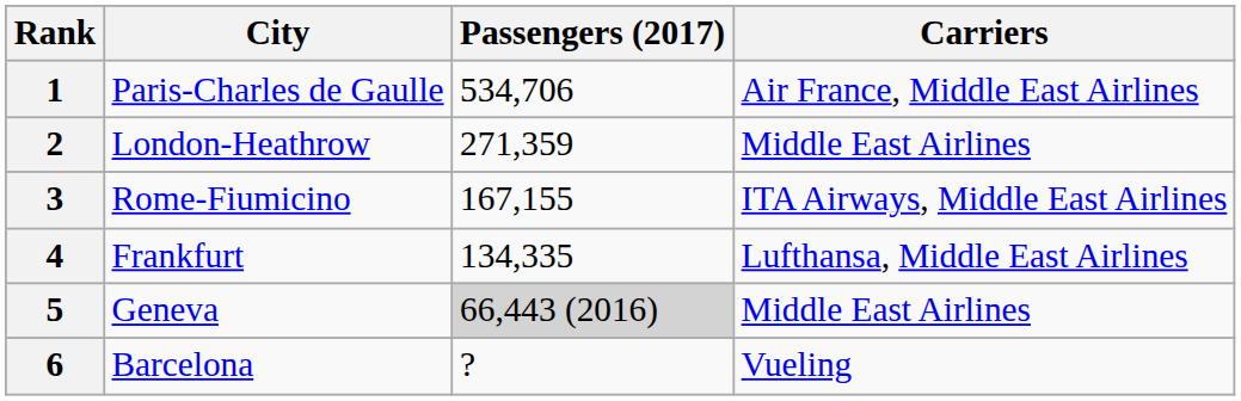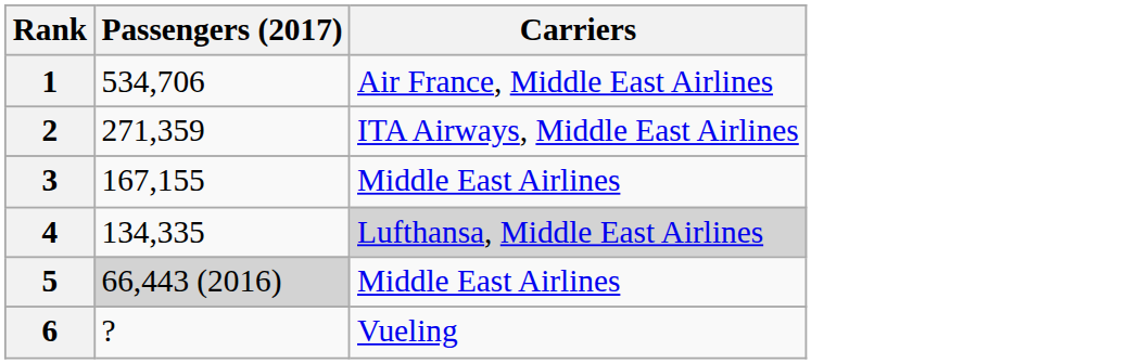 <table class="wikitable sortable" style="text-align:left">
 <tr>
 <th>Rank</th>
-<th>City</th>
 <th>Passengers (2017)</th>
 <th>Carriers</th>
 </tr>
 <tr>
 <th>1</th>
-<td> <a href='#'>Paris-Charles de Gaulle</a></td>
 <td>534,706</td>
 <td><a href='#'>Air France</a>, <a href='#'>Middle East Airlines</a></td>
 </tr>
 <tr>
 <th>2</th>
-<td> <a href='#'>London-Heathrow</a></td>
 <td>271,359</td>
+<td><a href='#'>ITA Airways</a>, <a href='#'>Middle East Airlines</a></td>
+</tr>
+<tr>
+<th>3</th>
+<td>167,155</td>
 <td><a href='#'>Middle East Airlines</a></td>
 </tr>
 <tr>
-<th>3</th>
-<td> <a href='#'>Rome-Fiumicino</a></td>
-<td>167,155</td>
-<td><a href='#'>ITA Airways</a>, <a href='#'>Middle East Airlines</a></td>
-</tr>
-<tr>
 <th>4</th>
-<td> <a href='#'>Frankfurt</a></td>
 <td>134,335</td>
-<td><a href='#'>Lufthansa</a>, <a href='#'>Middle East Airlines</a></td>
+<td style="background: lightgrey;"><a href='#'>Lufthansa</a>, <a href='#'>Middle East Airlines</a></td>
 </tr>
 <tr>
 <th>5</th>
-<td> <a href='#'>Geneva</a></td>
 <td style="background: lightgrey;">66,443 (2016)</td>
 <td><a href='#'>Middle East Airlines</a></td>
 </tr>
 <tr>
 <th>6</th>
-<td> <a href='#'>Barcelona</a></td>
 <td>?</td>
 <td><a href='#'>Vueling</a></td>
 </tr>
 </table>
